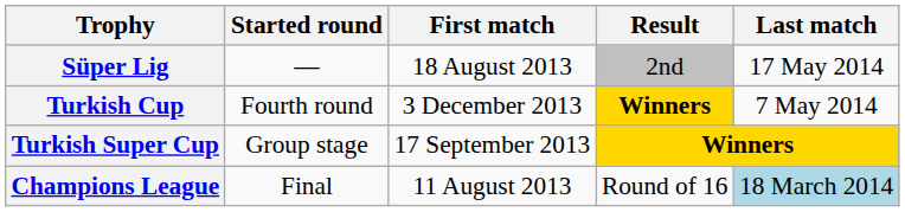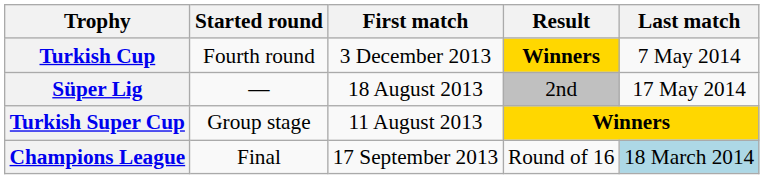 <table class="wikitable">
 <tr>
 <th>Trophy</th>
 <th>Started round</th>
 <th>First match</th>
 <th>Result</th>
 <th>Last match</th>
 </tr>
 <tr>
+<th><a href='#'>Turkish Cup</a></th>
+<td style="text-align:center;">Fourth round</td>
+<td style="text-align:center;">3 December 2013</td>
+<td style="text-align:center; background:gold;"><strong>Winners</strong></td>
+<td style="text-align:center;">7 May 2014</td>
+</tr>
+<tr>
 <th><a href='#'>Süper Lig</a></th>
 <td style="text-align:center;">—</td>
 <td style="text-align:center;">18 August 2013</td>
 <td style="text-align:center; background:silver;">2nd</td>
 <td style="text-align:center;">17 May 2014</td>
 </tr>
 <tr>
-<th><a href='#'>Turkish Cup</a></th>
-<td style="text-align:center;">Fourth round</td>
-<td style="text-align:center;">3 December 2013</td>
-<td style="text-align:center; background:gold;"><strong>Winners</strong></td>
-<td style="text-align:center;">7 May 2014</td>
-</tr>
-<tr>
 <th><a href='#'>Turkish Super Cup</a></th>
 <td style="text-align:center;">Group stage</td>
-<td style="text-align:center;">17 September 2013</td>
+<td style="text-align:center;">11 August 2013</td>
 <td colspan="2" style="text-align:center; background:gold;"><strong>Winners</strong></td>
 </tr>
 <tr>
 <th><a href='#'>Champions League</a></th>
 <td style="text-align:center;">Final</td>
-<td style="text-align:center;">11 August 2013</td>
+<td style="text-align:center;">17 September 2013</td>
 <td style="text-align:center;">Round of 16</td>
 <td style="background: lightblue; text-align:center;">18 March 2014</td>
 </tr>
 </table>
